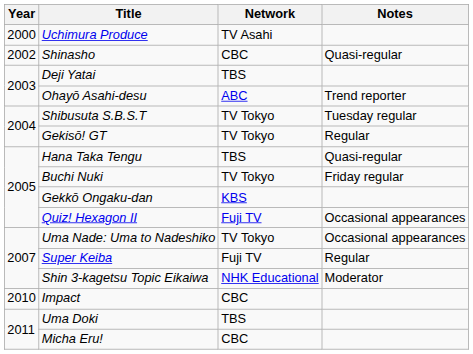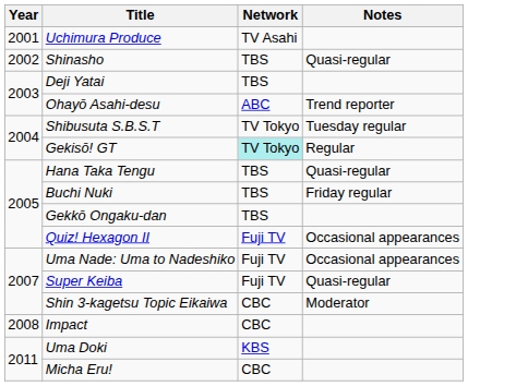 <table class="wikitable">
 <tr>
 <th>Year</th>
 <th>Title</th>
 <th>Network</th>
 <th>Notes</th>
 </tr>
 <tr>
-<td>2000</td>
+<td>2001</td>
 <td><em><a href='#'>Uchimura Produce</a></em></td>
 <td>TV Asahi</td>
 <td></td>
 </tr>
 <tr>
 <td>2002</td>
 <td><em>Shinasho</em></td>
-<td>CBC</td>
+<td>TBS</td>
 <td>Quasi-regular</td>
 </tr>
 <tr>
 <td rowspan="2">2003</td>
 <td><em>Deji Yatai</em></td>
 <td>TBS</td>
 <td></td>
 </tr>
 <tr>
 <td><em>Ohayō Asahi-desu</em></td>
 <td><a href='#'>ABC</a></td>
 <td>Trend reporter</td>
 </tr>
 <tr>
 <td rowspan="2">2004</td>
 <td><em>Shibusuta S.B.S.T</em></td>
 <td>TV Tokyo</td>
 <td>Tuesday regular</td>
 </tr>
 <tr>
 <td><em>Gekisō! GT</em></td>
-<td>TV Tokyo</td>
+<td style="background: paleturquoise;">TV Tokyo</td>
 <td>Regular</td>
 </tr>
 <tr>
 <td rowspan="4">2005</td>
 <td><em>Hana Taka Tengu</em></td>
 <td>TBS</td>
 <td>Quasi-regular</td>
 </tr>
 <tr>
 <td><em>Buchi Nuki</em></td>
-<td>TV Tokyo</td>
+<td>TBS</td>
 <td>Friday regular</td>
 </tr>
 <tr>
 <td><em>Gekkō Ongaku-dan</em></td>
-<td><a href='#'>KBS</a></td>
+<td>TBS</td>
 <td></td>
 </tr>
 <tr>
 <td><em><a href='#'>Quiz! Hexagon II</a></em></td>
 <td><a href='#'>Fuji TV</a></td>
 <td>Occasional appearances</td>
 </tr>
 <tr>
 <td rowspan="3">2007</td>
 <td><em>Uma Nade: Uma to Nadeshiko</em></td>
-<td>TV Tokyo</td>
+<td>Fuji TV</td>
 <td>Occasional appearances</td>
 </tr>
 <tr>
 <td><em><a href='#'>Super Keiba</a></em></td>
 <td>Fuji TV</td>
-<td>Regular</td>
+<td>Quasi-regular</td>
 </tr>
 <tr>
 <td><em>Shin 3-kagetsu Topic Eikaiwa</em></td>
-<td><a href='#'>NHK Educational</a></td>
+<td>CBC</td>
 <td>Moderator</td>
 </tr>
 <tr>
-<td>2010</td>
+<td>2008</td>
 <td><em>Impact</em></td>
 <td>CBC</td>
 <td></td>
 </tr>
 <tr>
 <td rowspan="2">2011</td>
 <td><em>Uma Doki</em></td>
-<td>TBS</td>
+<td><a href='#'>KBS</a></td>
 <td></td>
 </tr>
 <tr>
 <td><em>Micha Eru!</em></td>
 <td>CBC</td>
 <td></td>
 </tr>
 </table>
